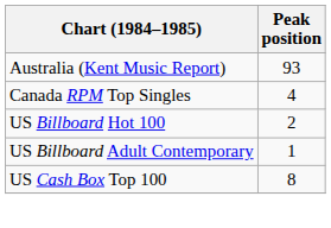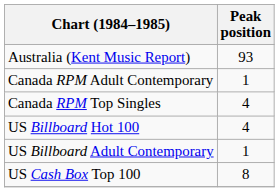 <table class="wikitable sortable">
 <tr>
 <th>Chart (1984–1985)</th>
 <th>Peak<br>position</th>
 </tr>
 <tr>
 <td>Australia (<a href='#'>Kent Music Report</a>)</td>
 <td style="text-align:center;">93</td>
 </tr>
 <tr>
+<td>Canada <em>RPM</em> Adult Contemporary</td>
+<td style="text-align:center;">1</td>
+</tr>
+<tr>
 <td>Canada <em><a href='#'>RPM</a></em> Top Singles</td>
 <td style="text-align:center;">4</td>
 </tr>
 <tr>
 <td>US <em><a href='#'>Billboard</a></em> <a href='#'>Hot 100</a></td>
-<td style="text-align:center;">2</td>
+<td style="text-align:center;">4</td>
 </tr>
 <tr>
 <td>US <em>Billboard</em> <a href='#'>Adult Contemporary</a></td>
 <td style="text-align:center;">1</td>
 </tr>
 <tr>
 <td>US <a href='#'><em>Cash Box</em></a> Top 100</td>
 <td align="center">8</td>
 </tr>
 <tr>
 </tr>
 </table>
